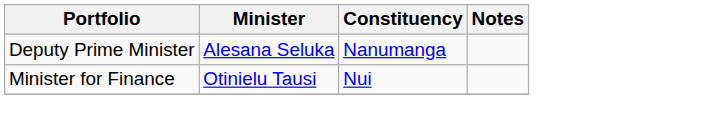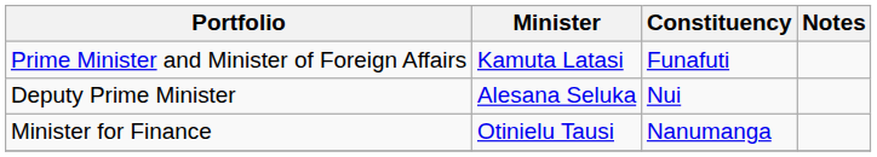 <table class="wikitable">
 <tr>
 <th>Portfolio</th>
 <th>Minister</th>
 <th>Constituency</th>
 <th>Notes</th>
 </tr>
 <tr>
+<td><a href='#'>Prime Minister</a> and Minister of Foreign Affairs</td>
+<td><a href='#'>Kamuta Latasi</a></td>
+<td><a href='#'>Funafuti</a></td>
+<td></td>
+</tr>
+<tr>
 <td>Deputy Prime Minister</td>
 <td><a href='#'>Alesana Seluka</a></td>
-<td><a href='#'>Nanumanga</a></td>
+<td><a href='#'>Nui</a></td>
 </tr>
 <tr>
 <td>Minister for Finance</td>
 <td><a href='#'>Otinielu Tausi</a></td>
-<td><a href='#'>Nui</a></td>
+<td><a href='#'>Nanumanga</a></td>
 <td></td>
 </tr>
 <tr>
 </tr>
 </table>
